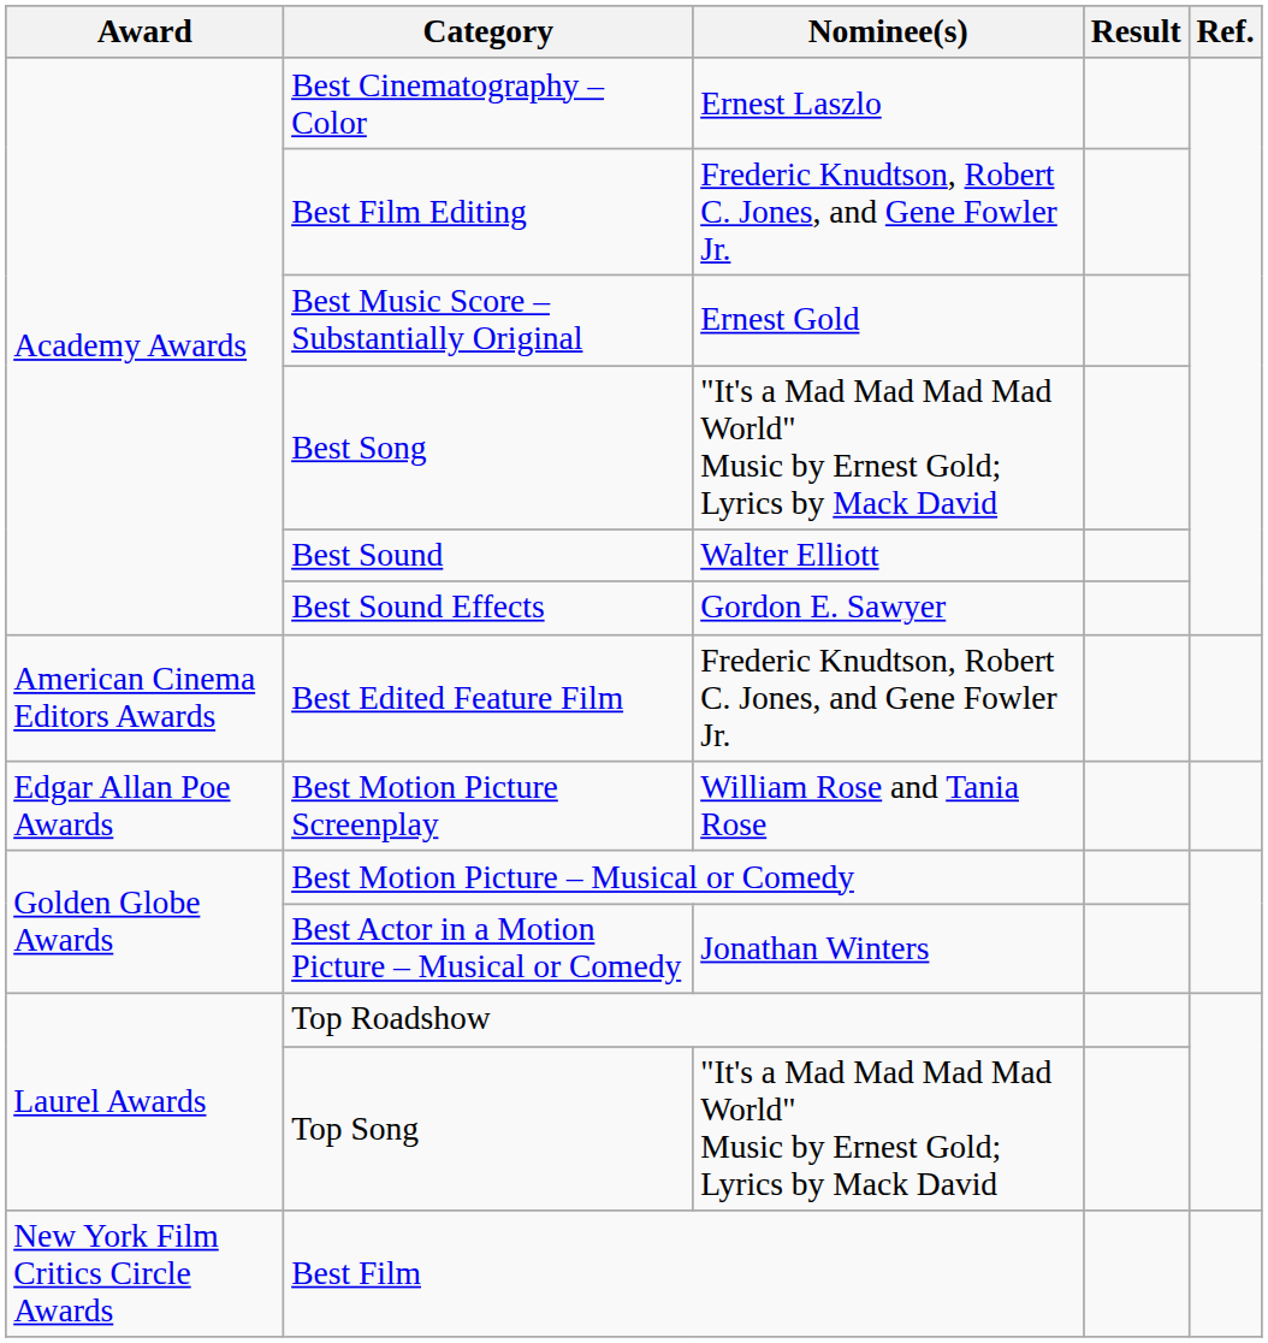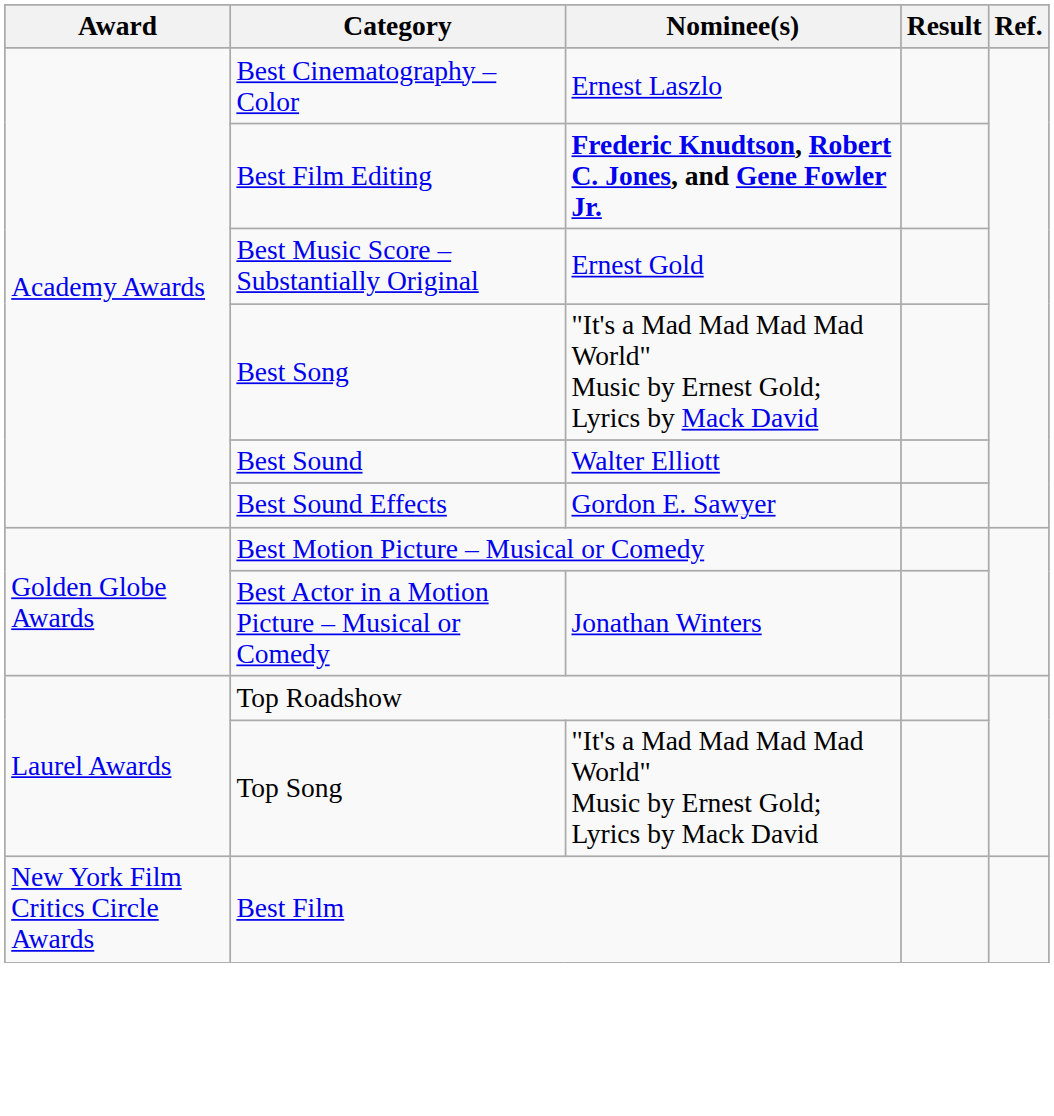 <table class="wikitable plainrowheaders">
 <tr>
 <th>Award</th>
 <th>Category</th>
 <th>Nominee(s)</th>
 <th>Result</th>
 <th>Ref.</th>
 </tr>
 <tr>
 <td rowspan="6"><a href='#'>Academy Awards</a></td>
 <td><a href='#'>Best Cinematography – Color</a></td>
 <td><a href='#'>Ernest Laszlo</a></td>
 <td></td>
 <td align="center" rowspan="6"></td>
 </tr>
 <tr>
 <td><a href='#'>Best Film Editing</a></td>
-<td><a href='#'>Frederic Knudtson</a>, <a href='#'>Robert C. Jones</a>, and <a href='#'>Gene Fowler Jr.</a></td>
+<td><strong><a href='#'>Frederic Knudtson</a>, <a href='#'>Robert C. Jones</a>, and <a href='#'>Gene Fowler Jr.</a></strong></td>
 <td></td>
 </tr>
 <tr>
 <td><a href='#'>Best Music Score – Substantially Original</a></td>
 <td><a href='#'>Ernest Gold</a></td>
 <td></td>
 </tr>
 <tr>
 <td><a href='#'>Best Song</a></td>
 <td>"It's a Mad Mad Mad Mad World" <br> Music by Ernest Gold; <br> Lyrics by <a href='#'>Mack David</a></td>
 <td></td>
 </tr>
 <tr>
 <td><a href='#'>Best Sound</a></td>
 <td><a href='#'>Walter Elliott</a></td>
 <td></td>
 </tr>
 <tr>
 <td><a href='#'>Best Sound Effects</a></td>
 <td><a href='#'>Gordon E. Sawyer</a></td>
 <td></td>
-</tr>
-<tr>
-<td><a href='#'>American Cinema Editors Awards</a></td>
-<td><a href='#'>Best Edited Feature Film</a></td>
-<td>Frederic Knudtson, Robert C. Jones, and Gene Fowler Jr.</td>
-<td></td>
-<td align="center"></td>
-</tr>
-<tr>
-<td><a href='#'>Edgar Allan Poe Awards</a></td>
-<td><a href='#'>Best Motion Picture Screenplay</a></td>
-<td><a href='#'>William Rose</a> and <a href='#'>Tania Rose</a></td>
-<td></td>
-<td align="center"></td>
 </tr>
 <tr>
 <td rowspan="2"><a href='#'>Golden Globe Awards</a></td>
 <td colspan="2"><a href='#'>Best Motion Picture – Musical or Comedy</a></td>
 <td></td>
 <td align="center" rowspan="2"></td>
 </tr>
 <tr>
 <td><a href='#'>Best Actor in a Motion Picture – Musical or Comedy</a></td>
 <td><a href='#'>Jonathan Winters</a></td>
 <td></td>
 </tr>
 <tr>
 <td rowspan="2"><a href='#'>Laurel Awards</a></td>
 <td colspan="2">Top Roadshow</td>
 <td></td>
 <td align="center" rowspan="2"></td>
 </tr>
 <tr>
 <td>Top Song</td>
 <td>"It's a Mad Mad Mad Mad World" <br> Music by Ernest Gold; <br> Lyrics by Mack David</td>
 <td></td>
 </tr>
 <tr>
 <td><a href='#'>New York Film Critics Circle Awards</a></td>
 <td colspan="2"><a href='#'>Best Film</a></td>
 <td></td>
 <td align="center"></td>
 </tr>
 </table>
